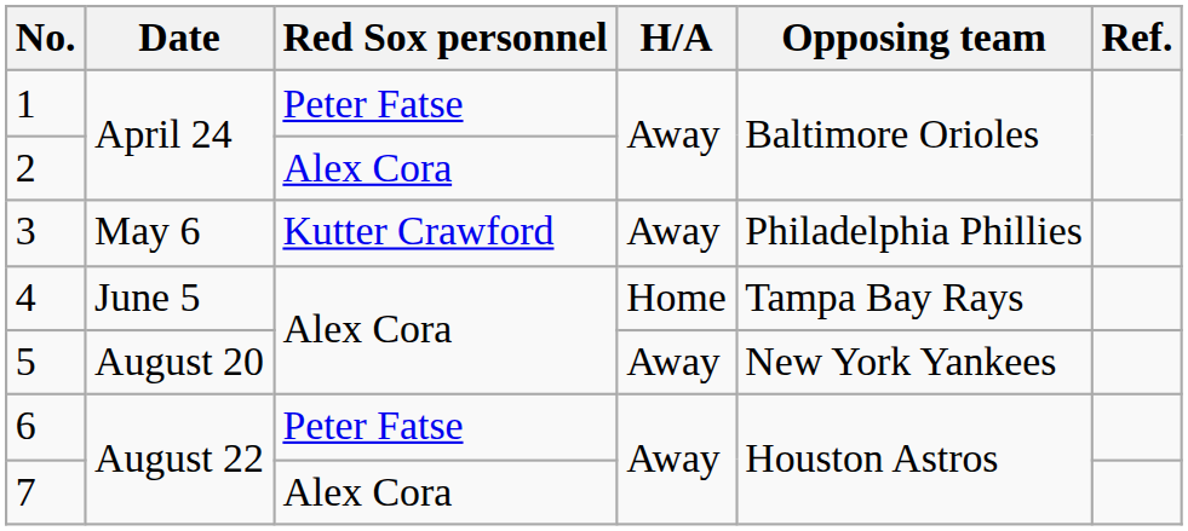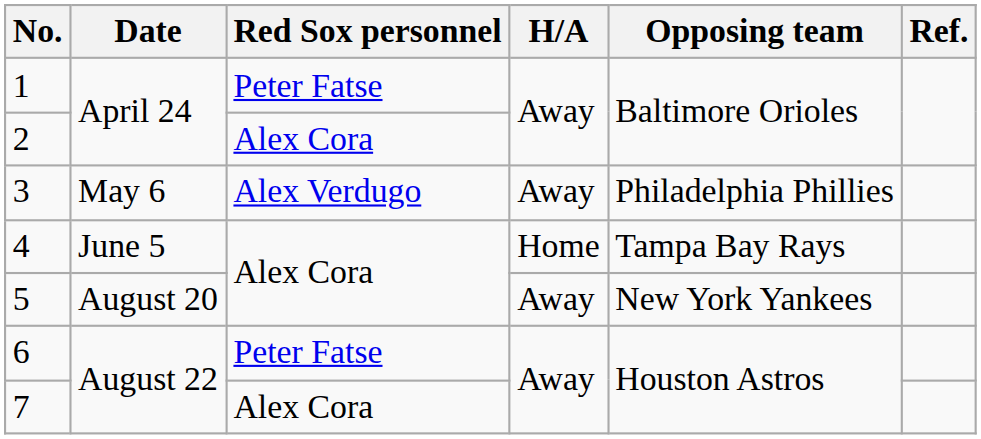 <table class="wikitable">
 <tr>
 <th>No.</th>
 <th>Date</th>
 <th>Red Sox personnel</th>
 <th>H/A</th>
 <th>Opposing team</th>
 <th>Ref.</th>
 </tr>
 <tr>
 <td>1</td>
 <td rowspan=2>April 24</td>
 <td><a href='#'>Peter Fatse</a></td>
 <td rowspan=2>Away</td>
 <td rowspan=2>Baltimore Orioles</td>
 <td rowspan=2></td>
 </tr>
 <tr>
 <td>2</td>
 <td><a href='#'>Alex Cora</a></td>
 </tr>
 <tr>
 <td>3</td>
 <td>May 6</td>
-<td><a href='#'>Kutter Crawford</a></td>
+<td><a href='#'>Alex Verdugo</a></td>
 <td>Away</td>
 <td>Philadelphia Phillies</td>
 <td></td>
 </tr>
 <tr>
 <td>4</td>
 <td>June 5</td>
 <td rowspan=2>Alex Cora</td>
 <td>Home</td>
 <td>Tampa Bay Rays</td>
 <td></td>
 </tr>
 <tr>
 <td>5</td>
 <td>August 20</td>
 <td>Away</td>
 <td>New York Yankees</td>
 <td></td>
 </tr>
 <tr>
 <td>6</td>
 <td rowspan=2>August 22</td>
 <td><a href='#'>Peter Fatse</a></td>
 <td rowspan=2>Away</td>
 <td rowspan=2>Houston Astros</td>
 <td></td>
 </tr>
 <tr>
 <td>7</td>
 <td>Alex Cora</td>
 <td></td>
 </tr>
 </table>
